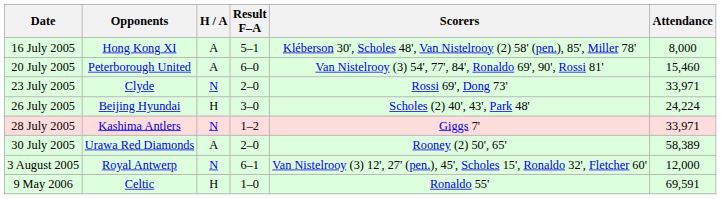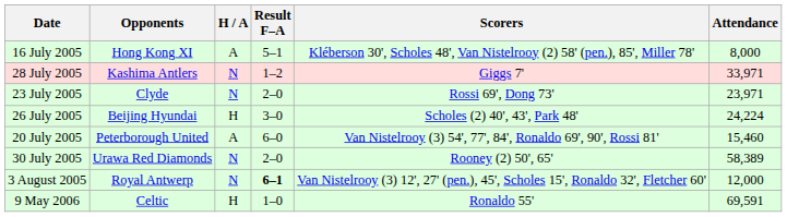 <table class="wikitable" style="text-align:center">
 <tr>
 <th>Date</th>
 <th>Opponents</th>
 <th>H / A</th>
 <th>Result<br>F–A</th>
 <th>Scorers</th>
 <th>Attendance</th>
 </tr>
 <tr bgcolor="#ddffdd">
 <td>16 July 2005</td>
 <td><a href='#'>Hong Kong XI</a></td>
 <td>A</td>
 <td>5–1</td>
 <td><a href='#'>Kléberson</a> 30', <a href='#'>Scholes</a> 48', <a href='#'>Van Nistelrooy</a> (2) 58' (<a href='#'>pen.</a>), 85', <a href='#'>Miller</a> 78'</td>
 <td>8,000</td>
 </tr>
+<tr bgcolor="#ffdddd">
+<td>28 July 2005</td>
+<td><a href='#'>Kashima Antlers</a></td>
+<td><a href='#'>N</a></td>
+<td>1–2</td>
+<td><a href='#'>Giggs</a> 7'</td>
+<td>33,971</td>
+</tr>
+<tr bgcolor="#ddffdd">
+<td>23 July 2005</td>
+<td><a href='#'>Clyde</a></td>
+<td><a href='#'>N</a></td>
+<td>2–0</td>
+<td><a href='#'>Rossi</a> 69', <a href='#'>Dong</a> 73'</td>
+<td>23,971</td>
+</tr>
+<tr bgcolor="#ddffdd">
+<td>26 July 2005</td>
+<td><a href='#'>Beijing Hyundai</a></td>
+<td>H</td>
+<td>3–0</td>
+<td><a href='#'>Scholes</a> (2) 40', 43', <a href='#'>Park</a> 48'</td>
+<td>24,224</td>
+</tr>
 <tr bgcolor="#ddffdd">
 <td>20 July 2005</td>
 <td><a href='#'>Peterborough United</a></td>
 <td>A</td>
 <td>6–0</td>
 <td><a href='#'>Van Nistelrooy</a> (3) 54', 77', 84', <a href='#'>Ronaldo</a> 69', 90', <a href='#'>Rossi</a> 81'</td>
 <td>15,460</td>
 </tr>
 <tr bgcolor="#ddffdd">
-<td>23 July 2005</td>
-<td><a href='#'>Clyde</a></td>
-<td><a href='#'>N</a></td>
-<td>2–0</td>
-<td><a href='#'>Rossi</a> 69', <a href='#'>Dong</a> 73'</td>
-<td>33,971</td>
-</tr>
-<tr bgcolor="#ddffdd">
-<td>26 July 2005</td>
-<td><a href='#'>Beijing Hyundai</a></td>
-<td>H</td>
-<td>3–0</td>
-<td><a href='#'>Scholes</a> (2) 40', 43', <a href='#'>Park</a> 48'</td>
-<td>24,224</td>
-</tr>
-<tr bgcolor="#ffdddd">
-<td>28 July 2005</td>
-<td><a href='#'>Kashima Antlers</a></td>
-<td><a href='#'>N</a></td>
-<td>1–2</td>
-<td><a href='#'>Giggs</a> 7'</td>
-<td>33,971</td>
-</tr>
-<tr bgcolor="#ddffdd">
 <td>30 July 2005</td>
 <td><a href='#'>Urawa Red Diamonds</a></td>
-<td>A</td>
+<td><a href='#'>N</a></td>
 <td>2–0</td>
 <td><a href='#'>Rooney</a> (2) 50', 65'</td>
 <td>58,389</td>
 </tr>
 <tr bgcolor="#ddffdd">
 <td>3 August 2005</td>
 <td><a href='#'>Royal Antwerp</a></td>
 <td><a href='#'>N</a></td>
-<td>6–1</td>
+<td><strong>6–1</strong></td>
 <td><a href='#'>Van Nistelrooy</a> (3) 12', 27' (<a href='#'>pen.</a>), 45', <a href='#'>Scholes</a> 15', <a href='#'>Ronaldo</a> 32', <a href='#'>Fletcher</a> 60'</td>
 <td>12,000</td>
 </tr>
 <tr bgcolor="#ddffdd">
 <td>9 May 2006</td>
 <td><a href='#'>Celtic</a></td>
 <td>H</td>
 <td>1–0</td>
 <td><a href='#'>Ronaldo</a> 55'</td>
 <td>69,591</td>
 </tr>
 </table>
